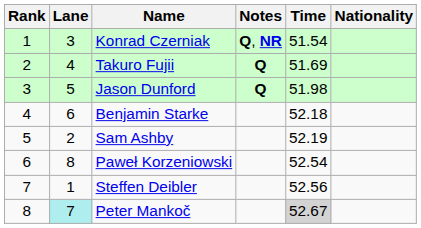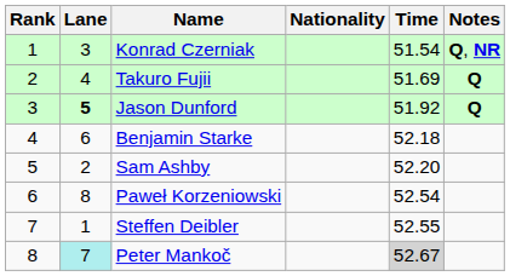 <table class="wikitable sortable" style="text-align:center">
 <tr>
 <th>Rank</th>
 <th>Lane</th>
 <th>Name</th>
+<th>Nationality</th>
+<th>Time</th>
 <th>Notes</th>
-<th>Time</th>
-<th>Nationality</th>
 </tr>
 <tr bgcolor=ccffcc>
 <td>1</td>
 <td>3</td>
 <td align=left><a href='#'>Konrad Czerniak</a></td>
+<td align=left></td>
+<td>51.54</td>
 <td><strong>Q</strong>, <strong><a href='#'>NR</a></strong></td>
-<td>51.54</td>
-<td align=left></td>
 </tr>
 <tr bgcolor=ccffcc>
 <td>2</td>
 <td>4</td>
 <td align=left><a href='#'>Takuro Fujii</a></td>
+<td align=left></td>
+<td>51.69</td>
 <td><strong>Q</strong></td>
-<td>51.69</td>
-<td align=left></td>
 </tr>
 <tr bgcolor=ccffcc>
 <td>3</td>
-<td>5</td>
+<td><strong>5</strong></td>
 <td align=left><a href='#'>Jason Dunford</a></td>
+<td align=left></td>
+<td>51.92</td>
 <td><strong>Q</strong></td>
-<td>51.98</td>
-<td align=left></td>
 </tr>
 <tr>
 <td>4</td>
 <td>6</td>
 <td align=left><a href='#'>Benjamin Starke</a></td>
+<td align=left></td>
+<td>52.18</td>
 <td></td>
-<td>52.18</td>
-<td align=left></td>
 </tr>
 <tr>
 <td>5</td>
 <td>2</td>
 <td align=left><a href='#'>Sam Ashby</a></td>
+<td align=left></td>
+<td>52.20</td>
 <td></td>
-<td>52.19</td>
-<td align=left></td>
 </tr>
 <tr>
 <td>6</td>
 <td>8</td>
 <td align=left><a href='#'>Paweł Korzeniowski</a></td>
+<td align=left></td>
+<td>52.54</td>
 <td></td>
-<td>52.54</td>
-<td align=left></td>
 </tr>
 <tr>
 <td>7</td>
 <td>1</td>
 <td align=left><a href='#'>Steffen Deibler</a></td>
+<td align=left></td>
+<td>52.55</td>
 <td></td>
-<td>52.56</td>
-<td align=left></td>
 </tr>
 <tr>
 <td>8</td>
 <td style="background: paleturquoise;">7</td>
 <td align=left><a href='#'>Peter Mankoč</a></td>
+<td align=left></td>
+<td style="background: lightgrey;">52.67</td>
 <td></td>
-<td style="background: lightgrey;">52.67</td>
-<td align=left></td>
 </tr>
 </table>
